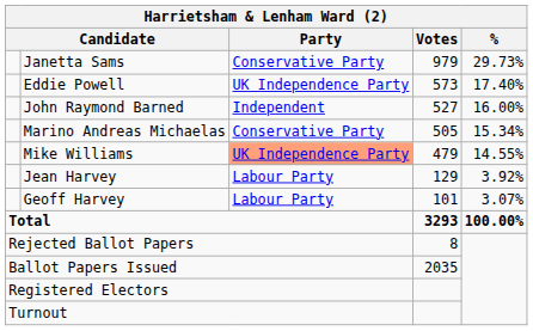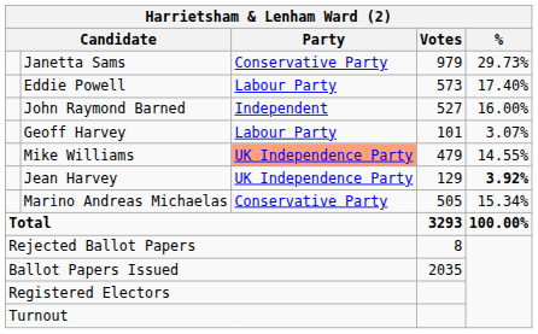 <table class="wikitable" border="1" style="text-align:right; font-size:100%">
 <tr>
 <th align=center colspan=5>Harrietsham & Lenham Ward (2)</th>
 </tr>
 <tr>
 <th align=left colspan=2>Candidate</th>
 <th align=left>Party</th>
 <th align=center>Votes</th>
 <th align=center>%</th>
 </tr>
 <tr>
 <td></td>
 <td align=left>Janetta Sams</td>
 <td align=left><a href='#'>Conservative Party</a></td>
 <td>979</td>
 <td>29.73%</td>
 </tr>
 <tr>
 <td bgcolor=> </td>
 <td align=left>Eddie Powell</td>
-<td align=left><a href='#'>UK Independence Party</a></td>
+<td align=left><a href='#'>Labour Party</a></td>
 <td>573</td>
 <td>17.40%</td>
 </tr>
 <tr>
 <td bgcolor=> </td>
 <td align=left>John Raymond Barned</td>
 <td align=left><a href='#'>Independent</a></td>
 <td>527</td>
 <td>16.00%</td>
 </tr>
 <tr>
 <td bgcolor=> </td>
-<td align=left>Marino Andreas Michaelas</td>
-<td align=left><a href='#'>Conservative Party</a></td>
-<td>505</td>
-<td>15.34%</td>
+<td align=left>Geoff Harvey</td>
+<td align=left><a href='#'>Labour Party</a></td>
+<td>101</td>
+<td>3.07%</td>
 </tr>
 <tr>
 <td bgcolor=> </td>
 <td align=left>Mike Williams</td>
 <td align=left style="background: lightsalmon;"><a href='#'>UK Independence Party</a></td>
 <td>479</td>
 <td>14.55%</td>
 </tr>
 <tr>
 <td bgcolor=> </td>
 <td align=left>Jean Harvey</td>
-<td align=left><a href='#'>Labour Party</a></td>
+<td align=left><a href='#'>UK Independence Party</a></td>
 <td>129</td>
-<td>3.92%</td>
+<td><strong>3.92%</strong></td>
 </tr>
 <tr>
 <td bgcolor=> </td>
-<td align=left>Geoff Harvey</td>
-<td align=left><a href='#'>Labour Party</a></td>
-<td>101</td>
-<td>3.07%</td>
+<td align=left>Marino Andreas Michaelas</td>
+<td align=left><a href='#'>Conservative Party</a></td>
+<td>505</td>
+<td>15.34%</td>
 </tr>
 <tr>
 <td align=left colspan=3><strong>Total</strong></td>
 <td><strong>3293</strong></td>
 <td><strong>100.00%</strong></td>
 </tr>
 <tr>
 <td align=left colspan=3>Rejected Ballot Papers</td>
 <td>8</td>
 <td rowspan=4></td>
 </tr>
 <tr>
 <td align=left colspan=3>Ballot Papers Issued</td>
 <td>2035</td>
 </tr>
 <tr>
 <td align=left colspan=3>Registered Electors</td>
 <td></td>
 </tr>
 <tr>
 <td align=left colspan=3>Turnout</td>
 <td></td>
 </tr>
 </table>
